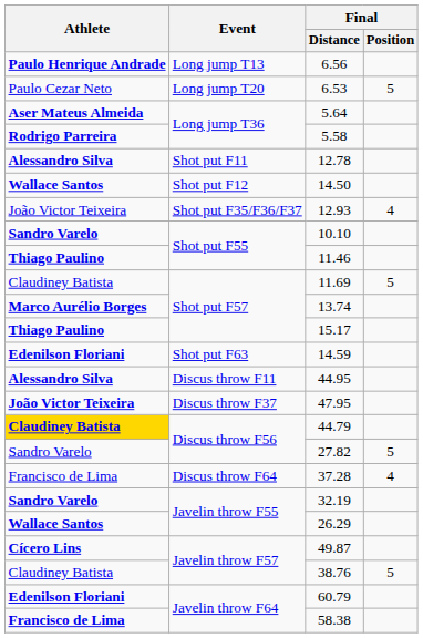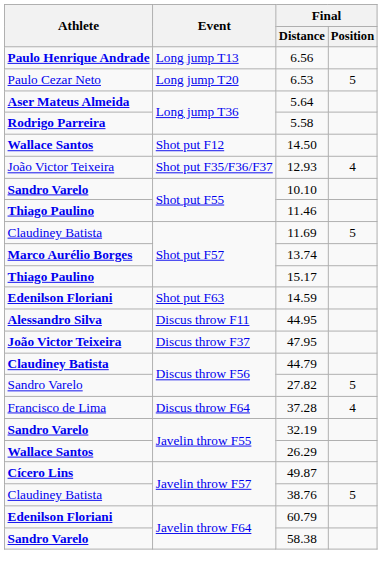 <table class=wikitable style="font-size:90%">
 <tr>
 <th rowspan="2">Athlete</th>
 <th rowspan="2">Event</th>
 <th colspan="2">Final</th>
 </tr>
 <tr style="font-size:95%">
 <th>Distance</th>
 <th>Position</th>
 </tr>
 <tr align=center>
 <td align=left><strong><a href='#'>Paulo Henrique Andrade</a></strong></td>
 <td align=left><a href='#'>Long jump T13</a></td>
 <td>6.56</td>
 <td></td>
 </tr>
 <tr align=center>
 <td align=left><a href='#'>Paulo Cezar Neto</a></td>
 <td align=left><a href='#'>Long jump T20</a></td>
 <td>6.53</td>
 <td>5</td>
 </tr>
 <tr align=center>
 <td align=left><strong><a href='#'>Aser Mateus Almeida</a></strong></td>
 <td align=left rowspan=2><a href='#'>Long jump T36</a></td>
 <td>5.64</td>
 <td></td>
 </tr>
 <tr align=center>
 <td align=left><strong><a href='#'>Rodrigo Parreira</a></strong></td>
 <td>5.58</td>
-<td></td>
-</tr>
-<tr align=center>
-<td align=left><strong><a href='#'>Alessandro Silva</a></strong></td>
-<td align=left><a href='#'>Shot put F11</a></td>
-<td>12.78</td>
 <td></td>
 </tr>
 <tr align=center>
 <td align=left><strong><a href='#'>Wallace Santos</a></strong></td>
 <td align=left><a href='#'>Shot put F12</a></td>
 <td>14.50</td>
 <td></td>
 </tr>
 <tr align=center>
 <td align=left><a href='#'>João Victor Teixeira</a></td>
 <td align=left><a href='#'>Shot put F35/F36/F37</a></td>
 <td>12.93</td>
 <td>4</td>
 </tr>
 <tr align=center>
 <td align=left><strong><a href='#'>Sandro Varelo</a></strong></td>
 <td align=left rowspan=2><a href='#'>Shot put F55</a></td>
 <td>10.10</td>
 <td></td>
 </tr>
 <tr align=center>
 <td align=left><strong><a href='#'>Thiago Paulino</a></strong></td>
 <td>11.46</td>
 <td></td>
 </tr>
 <tr align=center>
 <td align=left><a href='#'>Claudiney Batista</a></td>
 <td align=left rowspan=3><a href='#'>Shot put F57</a></td>
 <td>11.69</td>
 <td>5</td>
 </tr>
 <tr align=center>
 <td align=left><strong><a href='#'>Marco Aurélio Borges</a></strong></td>
 <td>13.74</td>
 <td></td>
 </tr>
 <tr align=center>
 <td align=left><strong><a href='#'>Thiago Paulino</a></strong></td>
 <td>15.17</td>
 <td></td>
 </tr>
 <tr align=center>
 <td align=left><strong><a href='#'>Edenilson Floriani</a></strong></td>
 <td align=left><a href='#'>Shot put F63</a></td>
 <td>14.59</td>
 <td></td>
 </tr>
 <tr align=center>
 <td align=left><strong><a href='#'>Alessandro Silva</a></strong></td>
 <td align=left><a href='#'>Discus throw F11</a></td>
 <td>44.95</td>
 <td></td>
 </tr>
 <tr align=center>
 <td align=left><strong><a href='#'>João Victor Teixeira</a></strong></td>
 <td align=left><a href='#'>Discus throw F37</a></td>
 <td>47.95</td>
 <td></td>
 </tr>
 <tr align=center>
-<td align=left style="background: gold;"><strong><a href='#'>Claudiney Batista</a></strong></td>
+<td align=left><strong><a href='#'>Claudiney Batista</a></strong></td>
 <td align=left rowspan=2><a href='#'>Discus throw F56</a></td>
 <td>44.79</td>
 <td></td>
 </tr>
 <tr align=center>
 <td align=left><a href='#'>Sandro Varelo</a></td>
 <td>27.82</td>
 <td>5</td>
 </tr>
 <tr align=center>
 <td align=left><a href='#'>Francisco de Lima</a></td>
 <td align=left><a href='#'>Discus throw F64</a></td>
 <td>37.28</td>
 <td>4</td>
 </tr>
 <tr align=center>
 <td align=left><strong><a href='#'>Sandro Varelo</a></strong></td>
 <td align=left rowspan=2><a href='#'>Javelin throw F55</a></td>
 <td>32.19</td>
 <td></td>
 </tr>
 <tr align=center>
 <td align=left><strong><a href='#'>Wallace Santos</a></strong></td>
 <td>26.29</td>
 <td></td>
 </tr>
 <tr align=center>
 <td align=left><strong><a href='#'>Cícero Lins</a></strong></td>
 <td align=left rowspan=2><a href='#'>Javelin throw F57</a></td>
 <td>49.87</td>
 <td></td>
 </tr>
 <tr align=center>
 <td align=left><a href='#'>Claudiney Batista</a></td>
 <td>38.76</td>
 <td>5</td>
 </tr>
 <tr align=center>
 <td align=left><strong><a href='#'>Edenilson Floriani</a></strong></td>
 <td align=left rowspan=2><a href='#'>Javelin throw F64</a></td>
 <td>60.79</td>
 <td></td>
 </tr>
 <tr align=center>
-<td align=left><strong><a href='#'>Francisco de Lima</a></strong></td>
+<td align=left><strong><a href='#'>Sandro Varelo</a></strong></td>
 <td>58.38</td>
 <td></td>
 </tr>
 </table>
